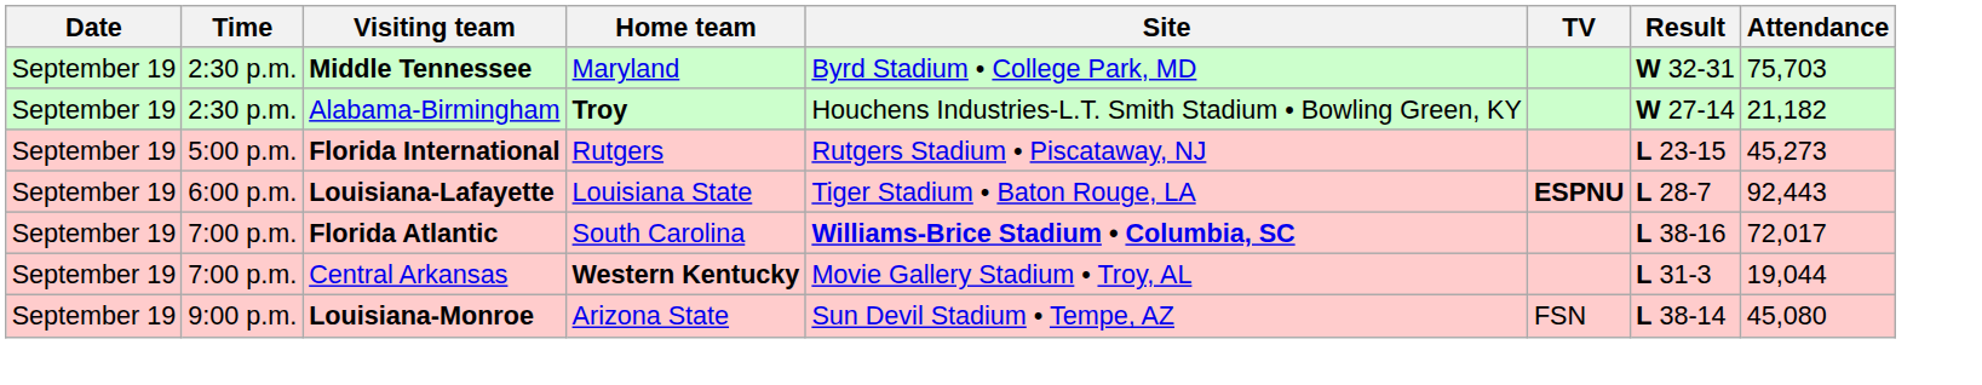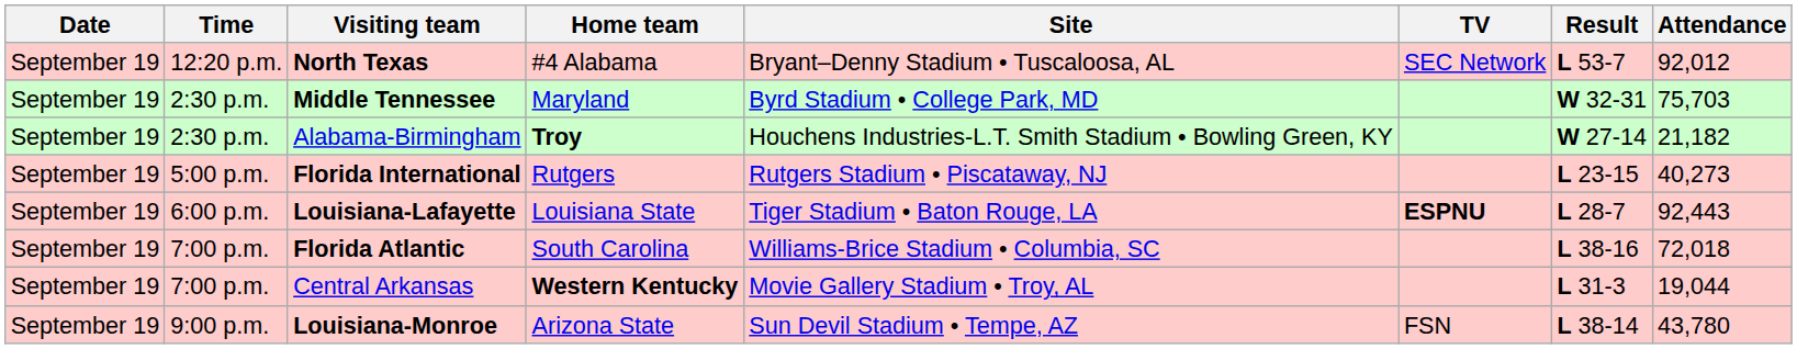 <table class="wikitable" style="font-size:95%;">
 <tr>
 <th>Date</th>
 <th>Time</th>
 <th>Visiting team</th>
 <th>Home team</th>
 <th>Site</th>
 <th>TV</th>
 <th>Result</th>
 <th>Attendance</th>
+</tr>
+<tr bgcolor=#ffcccc>
+<td>September 19</td>
+<td>12:20 p.m.</td>
+<td><strong>North Texas</strong></td>
+<td>#4 Alabama</td>
+<td>Bryant–Denny Stadium • Tuscaloosa, AL</td>
+<td><a href='#'>SEC Network</a></td>
+<td><strong>L</strong> 53-7</td>
+<td>92,012</td>
 </tr>
 <tr bgcolor=#ccffcc>
 <td>September 19</td>
 <td>2:30 p.m.</td>
 <td><strong>Middle Tennessee</strong></td>
 <td><a href='#'>Maryland</a></td>
 <td><a href='#'>Byrd Stadium</a> • <a href='#'>College Park, MD</a></td>
 <td></td>
 <td><strong>W</strong> 32-31</td>
 <td>75,703</td>
 </tr>
 <tr bgcolor=#ccffcc>
 <td>September 19</td>
 <td>2:30 p.m.</td>
 <td><a href='#'>Alabama-Birmingham</a></td>
 <td><strong>Troy</strong></td>
 <td>Houchens Industries-L.T. Smith Stadium • Bowling Green, KY</td>
 <td></td>
 <td><strong>W</strong> 27-14</td>
 <td>21,182</td>
 </tr>
 <tr bgcolor=#ffcccc>
 <td>September 19</td>
 <td>5:00 p.m.</td>
 <td><strong>Florida International</strong></td>
 <td><a href='#'>Rutgers</a></td>
 <td><a href='#'>Rutgers Stadium</a> • <a href='#'>Piscataway, NJ</a></td>
 <td></td>
 <td><strong>L</strong> 23-15</td>
-<td>45,273</td>
+<td>40,273</td>
 </tr>
 <tr bgcolor=#ffcccc>
 <td>September 19</td>
 <td>6:00 p.m.</td>
 <td><strong>Louisiana-Lafayette</strong></td>
 <td><a href='#'>Louisiana State</a></td>
 <td><a href='#'>Tiger Stadium</a> • <a href='#'>Baton Rouge, LA</a></td>
 <td><strong>ESPNU</strong></td>
 <td><strong>L</strong> 28-7</td>
 <td>92,443</td>
 </tr>
 <tr bgcolor=#ffcccc>
 <td>September 19</td>
 <td>7:00 p.m.</td>
 <td><strong>Florida Atlantic</strong></td>
 <td><a href='#'>South Carolina</a></td>
-<td><strong><a href='#'>Williams-Brice Stadium</a> • <a href='#'>Columbia, SC</a></strong></td>
+<td><a href='#'>Williams-Brice Stadium</a> • <a href='#'>Columbia, SC</a></td>
 <td></td>
 <td><strong>L</strong> 38-16</td>
-<td>72,017</td>
+<td>72,018</td>
 </tr>
 <tr bgcolor=#ffcccc>
 <td>September 19</td>
 <td>7:00 p.m.</td>
 <td><a href='#'>Central Arkansas</a></td>
 <td><strong>Western Kentucky</strong></td>
 <td><a href='#'>Movie Gallery Stadium</a> • <a href='#'>Troy, AL</a></td>
 <td></td>
 <td><strong>L</strong> 31-3</td>
 <td>19,044</td>
 </tr>
 <tr bgcolor=#ffcccc>
 <td>September 19</td>
 <td>9:00 p.m.</td>
 <td><strong>Louisiana-Monroe</strong></td>
 <td><a href='#'>Arizona State</a></td>
 <td><a href='#'>Sun Devil Stadium</a> • <a href='#'>Tempe, AZ</a></td>
 <td>FSN</td>
 <td><strong>L</strong> 38-14</td>
-<td>45,080</td>
+<td>43,780</td>
 </tr>
 </table>
